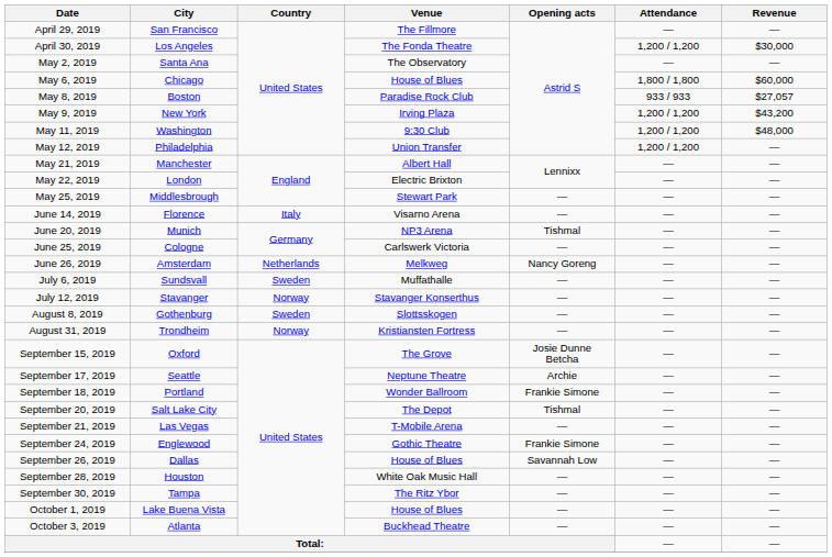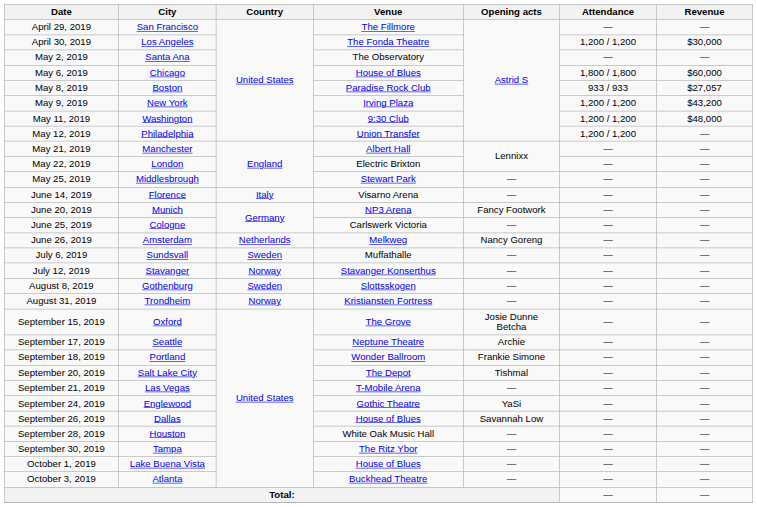 <table class="wikitable plainrowheaders" style="text-align:center;">
 <tr>
 <th scope="col" style="width:12em;">Date</th>
 <th scope="col" style="width:10em;">City</th>
 <th scope="col" style="width:10em;">Country</th>
 <th scope="col" style="width:16em;">Venue</th>
 <th scope="col" style="width:10em;">Opening acts</th>
 <th scope="col" style="width:10em;">Attendance</th>
 <th scope="col" style="width:10em;">Revenue</th>
 </tr>
 <tr>
 <td>April 29, 2019</td>
 <td><a href='#'>San Francisco</a></td>
 <td rowspan=8><a href='#'>United States</a></td>
 <td><a href='#'>The Fillmore</a></td>
 <td rowspan=8><a href='#'>Astrid S</a></td>
 <td>—</td>
 <td>—</td>
 </tr>
 <tr>
 <td>April 30, 2019</td>
 <td><a href='#'>Los Angeles</a></td>
 <td><a href='#'>The Fonda Theatre</a></td>
 <td>1,200 / 1,200</td>
 <td>$30,000</td>
 </tr>
 <tr>
 <td>May 2, 2019</td>
 <td><a href='#'>Santa Ana</a></td>
 <td>The Observatory</td>
 <td>—</td>
 <td>—</td>
 </tr>
 <tr>
 <td>May 6, 2019</td>
 <td><a href='#'>Chicago</a></td>
 <td><a href='#'>House of Blues</a></td>
 <td>1,800 / 1,800</td>
 <td>$60,000</td>
 </tr>
 <tr>
 <td>May 8, 2019</td>
 <td><a href='#'>Boston</a></td>
 <td><a href='#'>Paradise Rock Club</a></td>
 <td>933 / 933</td>
 <td>$27,057</td>
 </tr>
 <tr>
 <td>May 9, 2019</td>
 <td><a href='#'>New York</a></td>
 <td><a href='#'>Irving Plaza</a></td>
 <td>1,200 / 1,200</td>
 <td>$43,200</td>
 </tr>
 <tr>
 <td>May 11, 2019</td>
 <td><a href='#'>Washington</a></td>
 <td><a href='#'>9:30 Club</a></td>
 <td>1,200 / 1,200</td>
 <td>$48,000</td>
 </tr>
 <tr>
 <td>May 12, 2019</td>
 <td><a href='#'>Philadelphia</a></td>
 <td><a href='#'>Union Transfer</a></td>
 <td>1,200 / 1,200</td>
 <td>—</td>
 </tr>
 <tr>
 <td>May 21, 2019</td>
 <td><a href='#'>Manchester</a></td>
 <td rowspan=3><a href='#'>England</a></td>
 <td><a href='#'>Albert Hall</a></td>
 <td rowspan=2>Lennixx</td>
 <td>—</td>
 <td>—</td>
 </tr>
 <tr>
 <td>May 22, 2019</td>
 <td><a href='#'>London</a></td>
 <td>Electric Brixton</td>
 <td>—</td>
 <td>—</td>
 </tr>
 <tr>
 <td>May 25, 2019</td>
 <td><a href='#'>Middlesbrough</a></td>
 <td><a href='#'>Stewart Park</a></td>
 <td>—</td>
 <td>—</td>
 <td>—</td>
 </tr>
 <tr>
 <td>June 14, 2019</td>
 <td><a href='#'>Florence</a></td>
 <td><a href='#'>Italy</a></td>
 <td>Visarno Arena</td>
 <td>—</td>
 <td>—</td>
 <td>—</td>
 </tr>
 <tr>
 <td>June 20, 2019</td>
 <td><a href='#'>Munich</a></td>
 <td rowspan=2><a href='#'>Germany</a></td>
 <td><a href='#'>NP3 Arena</a></td>
-<td>Tishmal</td>
+<td>Fancy Footwork</td>
 <td>—</td>
 <td>—</td>
 </tr>
 <tr>
 <td>June 25, 2019</td>
 <td><a href='#'>Cologne</a></td>
 <td>Carlswerk Victoria</td>
 <td>—</td>
 <td>—</td>
 <td>—</td>
 </tr>
 <tr>
 <td>June 26, 2019</td>
 <td><a href='#'>Amsterdam</a></td>
 <td><a href='#'>Netherlands</a></td>
 <td><a href='#'>Melkweg</a></td>
 <td>Nancy Goreng</td>
 <td>—</td>
 <td>—</td>
 </tr>
 <tr>
 <td>July 6, 2019</td>
 <td><a href='#'>Sundsvall</a></td>
 <td><a href='#'>Sweden</a></td>
 <td>Muffathalle</td>
 <td>—</td>
 <td>—</td>
 <td>—</td>
 </tr>
 <tr>
 <td>July 12, 2019</td>
 <td><a href='#'>Stavanger</a></td>
 <td><a href='#'>Norway</a></td>
 <td><a href='#'>Stavanger Konserthus</a></td>
 <td>—</td>
 <td>—</td>
 <td>—</td>
 </tr>
 <tr>
 <td>August 8, 2019</td>
 <td><a href='#'>Gothenburg</a></td>
 <td><a href='#'>Sweden</a></td>
 <td><a href='#'>Slottsskogen</a></td>
 <td>—</td>
 <td>—</td>
 <td>—</td>
 </tr>
 <tr>
 <td>August 31, 2019</td>
 <td><a href='#'>Trondheim</a></td>
 <td><a href='#'>Norway</a></td>
 <td><a href='#'>Kristiansten Fortress</a></td>
 <td>—</td>
 <td>—</td>
 <td>—</td>
 </tr>
 <tr>
 <td>September 15, 2019</td>
 <td><a href='#'>Oxford</a></td>
 <td rowspan=11><a href='#'>United States</a></td>
 <td><a href='#'>The Grove</a></td>
 <td>Josie Dunne<br>Betcha</td>
 <td>—</td>
 <td>—</td>
 </tr>
 <tr>
 <td>September 17, 2019</td>
 <td><a href='#'>Seattle</a></td>
 <td><a href='#'>Neptune Theatre</a></td>
 <td>Archie</td>
 <td>—</td>
 <td>—</td>
 </tr>
 <tr>
 <td>September 18, 2019</td>
 <td><a href='#'>Portland</a></td>
 <td><a href='#'>Wonder Ballroom</a></td>
 <td>Frankie Simone</td>
 <td>—</td>
 <td>—</td>
 </tr>
 <tr>
 <td>September 20, 2019</td>
 <td><a href='#'>Salt Lake City</a></td>
 <td><a href='#'>The Depot</a></td>
 <td>Tishmal</td>
 <td>—</td>
 <td>—</td>
 </tr>
 <tr>
 <td>September 21, 2019</td>
 <td><a href='#'>Las Vegas</a></td>
 <td><a href='#'>T-Mobile Arena</a></td>
 <td>—</td>
 <td>—</td>
 <td>—</td>
 </tr>
 <tr>
 <td>September 24, 2019</td>
 <td><a href='#'>Englewood</a></td>
 <td><a href='#'>Gothic Theatre</a></td>
-<td>Frankie Simone</td>
+<td>YaSi</td>
 <td>—</td>
 <td>—</td>
 </tr>
 <tr>
 <td>September 26, 2019</td>
 <td><a href='#'>Dallas</a></td>
 <td><a href='#'>House of Blues</a></td>
 <td>Savannah Low</td>
 <td>—</td>
 <td>—</td>
 </tr>
 <tr>
 <td>September 28, 2019</td>
 <td><a href='#'>Houston</a></td>
 <td>White Oak Music Hall</td>
 <td>—</td>
 <td>—</td>
 <td>—</td>
 </tr>
 <tr>
 <td>September 30, 2019</td>
 <td><a href='#'>Tampa</a></td>
 <td><a href='#'>The Ritz Ybor</a></td>
 <td>—</td>
 <td>—</td>
 <td>—</td>
 </tr>
 <tr>
 <td>October 1, 2019</td>
 <td><a href='#'>Lake Buena Vista</a></td>
 <td><a href='#'>House of Blues</a></td>
 <td>—</td>
 <td>—</td>
 <td>—</td>
 </tr>
 <tr>
 <td>October 3, 2019</td>
 <td><a href='#'>Atlanta</a></td>
 <td><a href='#'>Buckhead Theatre</a></td>
 <td>—</td>
 <td>—</td>
 <td>—</td>
 </tr>
 <tr>
 <th colspan="5" align="center"><strong>Total:</strong></th>
 <td>—</td>
 <td>—</td>
 </tr>
 <tr>
 </tr>
 <tr>
 </tr>
 </table>
